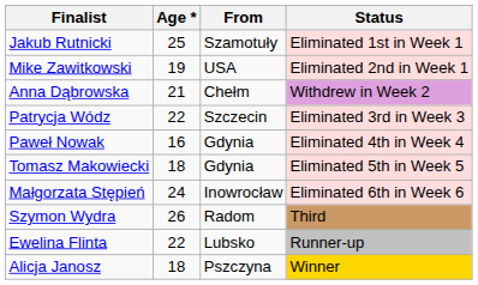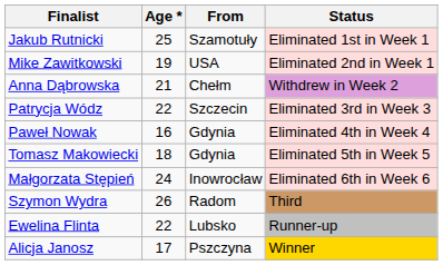 <table class="wikitable">
 <tr>
 <th>Finalist</th>
 <th>Age *</th>
 <th>From</th>
 <th>Status</th>
 </tr>
 <tr>
 <td><a href='#'>Jakub Rutnicki</a></td>
 <td align="center">25</td>
 <td>Szamotuły</td>
 <td style="background:#ffdddd;">Eliminated 1st in Week 1</td>
 </tr>
 <tr>
 <td><a href='#'>Mike Zawitkowski</a></td>
 <td align="center">19</td>
 <td>USA</td>
 <td style="background:#ffdddd;">Eliminated 2nd in Week 1</td>
 </tr>
 <tr>
 <td><a href='#'>Anna Dąbrowska</a></td>
 <td align="center">21</td>
 <td>Chełm</td>
 <td style="background:#DDA0DD;">Withdrew in Week 2</td>
 </tr>
 <tr>
 <td><a href='#'>Patrycja Wódz</a></td>
 <td align="center">22</td>
 <td>Szczecin</td>
 <td style="background:#ffdddd;">Eliminated 3rd in Week 3</td>
 </tr>
 <tr>
 <td><a href='#'>Paweł Nowak</a></td>
 <td align="center">16</td>
 <td>Gdynia</td>
 <td style="background:#ffdddd;">Eliminated 4th in Week 4</td>
 </tr>
 <tr>
 <td><a href='#'>Tomasz Makowiecki</a></td>
 <td align="center">18</td>
 <td>Gdynia</td>
 <td style="background:#ffdddd;">Eliminated 5th in Week 5</td>
 </tr>
 <tr>
 <td><a href='#'>Małgorzata Stępień</a></td>
 <td align="center">24</td>
 <td>Inowrocław</td>
 <td style="background:#ffdddd;">Eliminated 6th in Week 6</td>
 </tr>
 <tr>
 <td><a href='#'>Szymon Wydra</a></td>
 <td align="center">26</td>
 <td>Radom</td>
 <td style="background:#c96;">Third</td>
 </tr>
 <tr>
 <td><a href='#'>Ewelina Flinta</a></td>
 <td align="center">22</td>
 <td>Lubsko</td>
 <td style="background:silver">Runner-up</td>
 </tr>
 <tr>
 <td><a href='#'>Alicja Janosz</a></td>
-<td align="center">18</td>
+<td align="center">17</td>
 <td>Pszczyna</td>
 <td style="background:gold">Winner</td>
 </tr>
 </table>
